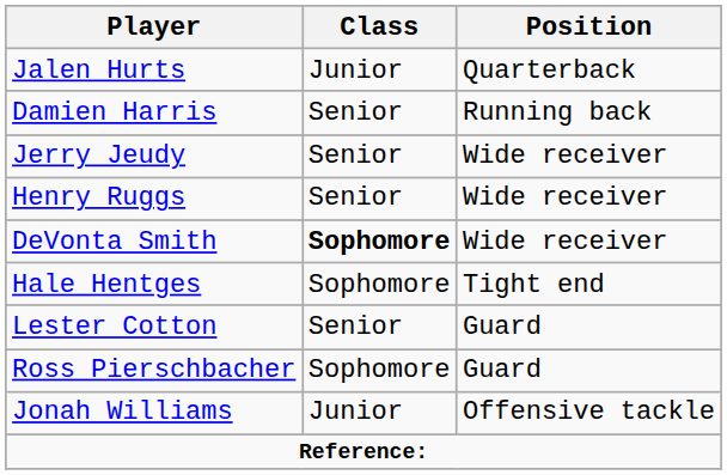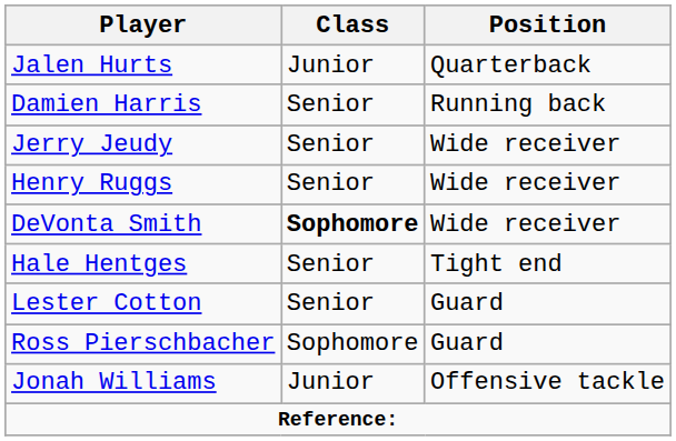 <table class="wikitable">
 <tr>
 <th>Player</th>
 <th>Class</th>
 <th>Position</th>
 </tr>
 <tr>
 <td><a href='#'>Jalen Hurts</a></td>
 <td>Junior</td>
 <td>Quarterback</td>
 </tr>
 <tr>
 <td><a href='#'>Damien Harris</a></td>
 <td>Senior</td>
 <td>Running back</td>
 </tr>
 <tr>
 <td><a href='#'>Jerry Jeudy</a></td>
 <td>Senior</td>
 <td>Wide receiver</td>
 </tr>
 <tr>
 <td><a href='#'>Henry Ruggs</a></td>
 <td>Senior</td>
 <td>Wide receiver</td>
 </tr>
 <tr>
 <td><a href='#'>DeVonta Smith</a></td>
 <td><strong>Sophomore</strong></td>
 <td>Wide receiver</td>
 </tr>
 <tr>
 <td><a href='#'>Hale Hentges</a></td>
-<td>Sophomore</td>
+<td>Senior</td>
 <td>Tight end</td>
 </tr>
 <tr>
 <td><a href='#'>Lester Cotton</a></td>
 <td>Senior</td>
 <td>Guard</td>
 </tr>
 <tr>
 <td><a href='#'>Ross Pierschbacher</a></td>
 <td>Sophomore</td>
 <td>Guard</td>
 </tr>
 <tr>
 <td><a href='#'>Jonah Williams</a></td>
 <td>Junior</td>
 <td>Offensive tackle</td>
 </tr>
 <tr>
 <td colspan="3"  style="font-size:8pt; text-align:center;"><strong>Reference:</strong></td>
 </tr>
 </table>
